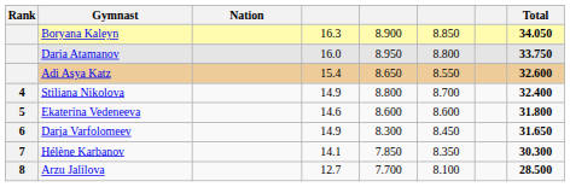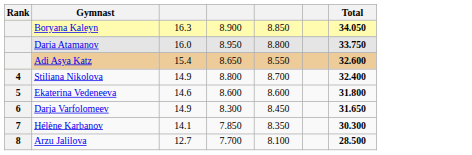 <table class="wikitable sortable" style="text-align:center; font-size:85%">
 <tr>
 <th scope="col" style="width:20px;">Rank</th>
 <th ! scope="col" style="width:170px;">Gymnast</th>
-<th ! scope="col" style="width:120px;">Nation</th>
 <th ! scope="col" style="width:60px;"></th>
 <th ! scope="col" style="width:60px;"></th>
 <th ! scope="col" style="width:60px;"></th>
 <th ! scope="col" style="width:30px;"></th>
 <th ! scope="col" style="width:60px;">Total</th>
 </tr>
 <tr bgcolor=fffcaf>
 <th scope=row></th>
 <td align=left><a href='#'>Boryana Kaleyn</a></td>
-<td style="text-align:left;"></td>
 <td>16.3</td>
 <td>8.900</td>
 <td>8.850</td>
 <td></td>
 <td><strong>34.050</strong></td>
 </tr>
 <tr bgcolor=e5e5e5>
 <th scope=row></th>
 <td align=left><a href='#'>Daria Atamanov</a></td>
-<td style="text-align:left;"></td>
 <td>16.0</td>
 <td>8.950</td>
 <td>8.800</td>
 <td></td>
 <td><strong>33.750</strong></td>
 </tr>
 <tr bgcolor=eecc99>
 <th scope=row></th>
 <td align=left><a href='#'>Adi Asya Katz</a></td>
-<td style="text-align:left;"></td>
 <td>15.4</td>
 <td>8.650</td>
 <td>8.550</td>
 <td></td>
 <td><strong>32.600</strong></td>
 </tr>
 <tr>
 <th scope=row>4</th>
 <td align=left><a href='#'>Stiliana Nikolova</a></td>
-<td style="text-align:left;"></td>
 <td>14.9</td>
 <td>8.800</td>
 <td>8.700</td>
 <td></td>
 <td><strong>32.400</strong></td>
 </tr>
 <tr>
 <th scope=row>5</th>
 <td align=left><a href='#'>Ekaterina Vedeneeva</a></td>
-<td style="text-align:left;"></td>
 <td>14.6</td>
 <td>8.600</td>
 <td>8.600</td>
 <td></td>
 <td><strong>31.800</strong></td>
 </tr>
 <tr>
 <th scope=row>6</th>
 <td align=left><a href='#'>Darja Varfolomeev</a></td>
-<td style="text-align:left;"></td>
 <td>14.9</td>
 <td>8.300</td>
 <td>8.450</td>
 <td></td>
 <td><strong>31.650</strong></td>
 </tr>
 <tr>
 <th scope=row>7</th>
 <td align=left><a href='#'>Hélène Karbanov</a></td>
-<td style="text-align:left;"></td>
 <td>14.1</td>
 <td>7.850</td>
 <td>8.350</td>
 <td></td>
 <td><strong>30.300</strong></td>
 </tr>
 <tr>
 <th scope=row>8</th>
 <td align=left><a href='#'>Arzu Jalilova</a></td>
-<td style="text-align:left;"></td>
 <td>12.7</td>
 <td>7.700</td>
 <td>8.100</td>
 <td></td>
 <td><strong>28.500</strong></td>
 </tr>
 </table>
